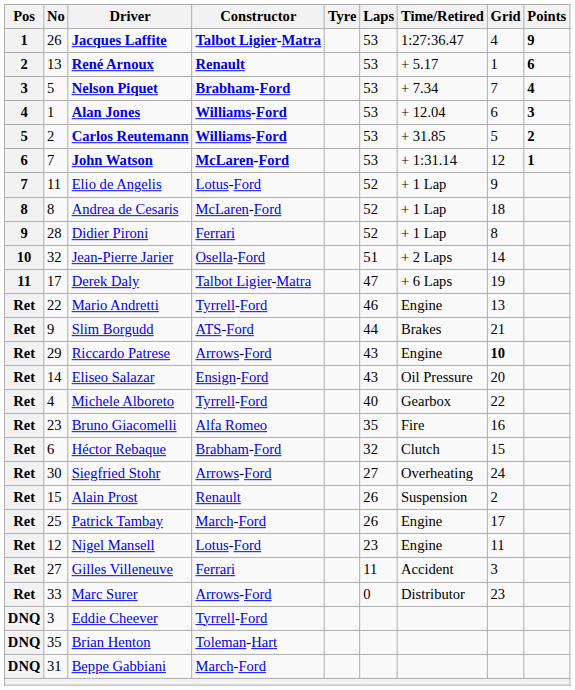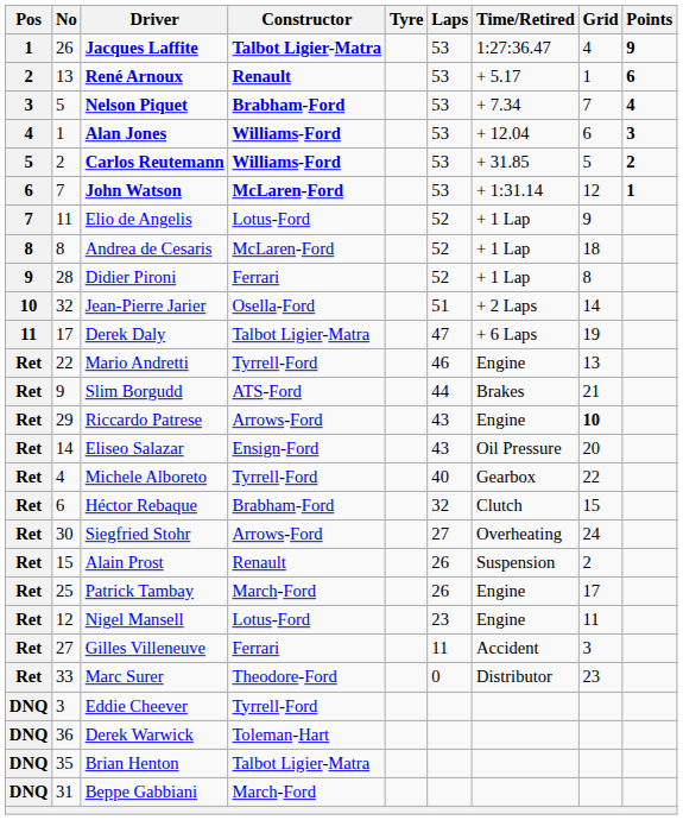 <table class="wikitable" style="font-size: 95%;">
 <tr>
 <th>Pos</th>
 <th>No</th>
 <th>Driver</th>
 <th>Constructor</th>
 <th>Tyre</th>
 <th>Laps</th>
 <th>Time/Retired</th>
 <th>Grid</th>
 <th>Points</th>
 </tr>
 <tr>
 <th>1</th>
 <td>26</td>
 <td> <strong><a href='#'>Jacques Laffite</a></strong></td>
 <td><strong><a href='#'>Talbot Ligier</a>-<a href='#'>Matra</a></strong></td>
 <td></td>
 <td>53</td>
 <td>1:27:36.47</td>
 <td>4</td>
 <td><strong>9</strong></td>
 </tr>
 <tr>
 <th>2</th>
 <td>13</td>
 <td> <strong><a href='#'>René Arnoux</a></strong></td>
 <td><strong><a href='#'>Renault</a></strong></td>
 <td></td>
 <td>53</td>
 <td>+ 5.17</td>
 <td>1</td>
 <td><strong>6</strong></td>
 </tr>
 <tr>
 <th>3</th>
 <td>5</td>
 <td> <strong><a href='#'>Nelson Piquet</a></strong></td>
 <td><strong><a href='#'>Brabham</a>-<a href='#'>Ford</a></strong></td>
 <td></td>
 <td>53</td>
 <td>+ 7.34</td>
 <td>7</td>
 <td><strong>4</strong></td>
 </tr>
 <tr>
 <th>4</th>
 <td>1</td>
 <td> <strong><a href='#'>Alan Jones</a></strong></td>
 <td><strong><a href='#'>Williams</a>-<a href='#'>Ford</a></strong></td>
 <td></td>
 <td>53</td>
 <td>+ 12.04</td>
 <td>6</td>
 <td><strong>3</strong></td>
 </tr>
 <tr>
 <th>5</th>
 <td>2</td>
 <td> <strong><a href='#'>Carlos Reutemann</a></strong></td>
 <td><strong><a href='#'>Williams</a>-<a href='#'>Ford</a></strong></td>
 <td></td>
 <td>53</td>
 <td>+ 31.85</td>
 <td>5</td>
 <td><strong>2</strong></td>
 </tr>
 <tr>
 <th>6</th>
 <td>7</td>
 <td> <strong><a href='#'>John Watson</a></strong></td>
 <td><strong><a href='#'>McLaren</a>-<a href='#'>Ford</a></strong></td>
 <td></td>
 <td>53</td>
 <td>+ 1:31.14</td>
 <td>12</td>
 <td><strong>1</strong></td>
 </tr>
 <tr>
 <th>7</th>
 <td>11</td>
 <td> <a href='#'>Elio de Angelis</a></td>
 <td><a href='#'>Lotus</a>-<a href='#'>Ford</a></td>
 <td></td>
 <td>52</td>
 <td>+ 1 Lap</td>
 <td>9</td>
 <td> </td>
 </tr>
 <tr>
 <th>8</th>
 <td>8</td>
 <td> <a href='#'>Andrea de Cesaris</a></td>
 <td><a href='#'>McLaren</a>-<a href='#'>Ford</a></td>
 <td></td>
 <td>52</td>
 <td>+ 1 Lap</td>
 <td>18</td>
 <td> </td>
 </tr>
 <tr>
 <th>9</th>
 <td>28</td>
 <td> <a href='#'>Didier Pironi</a></td>
 <td><a href='#'>Ferrari</a></td>
 <td></td>
 <td>52</td>
 <td>+ 1 Lap</td>
 <td>8</td>
 <td> </td>
 </tr>
 <tr>
 <th>10</th>
 <td>32</td>
 <td> <a href='#'>Jean-Pierre Jarier</a></td>
 <td><a href='#'>Osella</a>-<a href='#'>Ford</a></td>
 <td></td>
 <td>51</td>
 <td>+ 2 Laps</td>
 <td>14</td>
 <td> </td>
 </tr>
 <tr>
 <th>11</th>
 <td>17</td>
 <td> <a href='#'>Derek Daly</a></td>
 <td><a href='#'>Talbot Ligier</a>-<a href='#'>Matra</a></td>
 <td></td>
 <td>47</td>
 <td>+ 6 Laps</td>
 <td>19</td>
 <td> </td>
 </tr>
 <tr>
 <th>Ret</th>
 <td>22</td>
 <td> <a href='#'>Mario Andretti</a></td>
 <td><a href='#'>Tyrrell</a>-<a href='#'>Ford</a></td>
 <td></td>
 <td>46</td>
 <td>Engine</td>
 <td>13</td>
 <td> </td>
 </tr>
 <tr>
 <th>Ret</th>
 <td>9</td>
 <td> <a href='#'>Slim Borgudd</a></td>
 <td><a href='#'>ATS</a>-<a href='#'>Ford</a></td>
 <td></td>
 <td>44</td>
 <td>Brakes</td>
 <td>21</td>
 <td> </td>
 </tr>
 <tr>
 <th>Ret</th>
 <td>29</td>
 <td> <a href='#'>Riccardo Patrese</a></td>
 <td><a href='#'>Arrows</a>-<a href='#'>Ford</a></td>
 <td></td>
 <td>43</td>
 <td>Engine</td>
 <td><strong>10</strong></td>
 <td> </td>
 </tr>
 <tr>
 <th>Ret</th>
 <td>14</td>
 <td> <a href='#'>Eliseo Salazar</a></td>
 <td><a href='#'>Ensign</a>-<a href='#'>Ford</a></td>
 <td></td>
 <td>43</td>
 <td>Oil Pressure</td>
 <td>20</td>
 <td> </td>
 </tr>
 <tr>
 <th>Ret</th>
 <td>4</td>
 <td> <a href='#'>Michele Alboreto</a></td>
 <td><a href='#'>Tyrrell</a>-<a href='#'>Ford</a></td>
 <td></td>
 <td>40</td>
 <td>Gearbox</td>
 <td>22</td>
 <td> </td>
 </tr>
 <tr>
 <th>Ret</th>
-<td>23</td>
-<td> <a href='#'>Bruno Giacomelli</a></td>
-<td><a href='#'>Alfa Romeo</a></td>
-<td></td>
-<td>35</td>
-<td>Fire</td>
-<td>16</td>
-<td> </td>
-</tr>
-<tr>
-<th>Ret</th>
 <td>6</td>
 <td> <a href='#'>Héctor Rebaque</a></td>
 <td><a href='#'>Brabham</a>-<a href='#'>Ford</a></td>
 <td></td>
 <td>32</td>
 <td>Clutch</td>
 <td>15</td>
 <td> </td>
 </tr>
 <tr>
 <th>Ret</th>
 <td>30</td>
 <td> <a href='#'>Siegfried Stohr</a></td>
 <td><a href='#'>Arrows</a>-<a href='#'>Ford</a></td>
 <td></td>
 <td>27</td>
 <td>Overheating</td>
 <td>24</td>
 <td> </td>
 </tr>
 <tr>
 <th>Ret</th>
 <td>15</td>
 <td> <a href='#'>Alain Prost</a></td>
 <td><a href='#'>Renault</a></td>
 <td></td>
 <td>26</td>
 <td>Suspension</td>
 <td>2</td>
 <td> </td>
 </tr>
 <tr>
 <th>Ret</th>
 <td>25</td>
 <td> <a href='#'>Patrick Tambay</a></td>
 <td><a href='#'>March</a>-<a href='#'>Ford</a></td>
 <td></td>
 <td>26</td>
 <td>Engine</td>
 <td>17</td>
 <td> </td>
 </tr>
 <tr>
 <th>Ret</th>
 <td>12</td>
 <td> <a href='#'>Nigel Mansell</a></td>
 <td><a href='#'>Lotus</a>-<a href='#'>Ford</a></td>
 <td></td>
 <td>23</td>
 <td>Engine</td>
 <td>11</td>
 <td> </td>
 </tr>
 <tr>
 <th>Ret</th>
 <td>27</td>
 <td> <a href='#'>Gilles Villeneuve</a></td>
 <td><a href='#'>Ferrari</a></td>
 <td></td>
 <td>11</td>
 <td>Accident</td>
 <td>3</td>
 <td> </td>
 </tr>
 <tr>
 <th>Ret</th>
 <td>33</td>
 <td> <a href='#'>Marc Surer</a></td>
-<td><a href='#'>Arrows</a>-<a href='#'>Ford</a></td>
+<td><a href='#'>Theodore</a>-<a href='#'>Ford</a></td>
 <td></td>
 <td>0</td>
 <td>Distributor</td>
 <td>23</td>
 <td> </td>
 </tr>
 <tr>
 <th>DNQ</th>
 <td>3</td>
 <td> <a href='#'>Eddie Cheever</a></td>
 <td><a href='#'>Tyrrell</a>-<a href='#'>Ford</a></td>
 <td></td>
 <td> </td>
 <td> </td>
 <td> </td>
 <td> </td>
 </tr>
 <tr>
 <th>DNQ</th>
+<td>36</td>
+<td> <a href='#'>Derek Warwick</a></td>
+<td><a href='#'>Toleman</a>-<a href='#'>Hart</a></td>
+<td></td>
+<td> </td>
+<td> </td>
+<td> </td>
+<td> </td>
+</tr>
+<tr>
+<th>DNQ</th>
 <td>35</td>
 <td> <a href='#'>Brian Henton</a></td>
-<td><a href='#'>Toleman</a>-<a href='#'>Hart</a></td>
+<td><a href='#'>Talbot Ligier</a>-<a href='#'>Matra</a></td>
 <td></td>
 <td> </td>
 <td> </td>
 <td> </td>
 <td> </td>
 </tr>
 <tr>
 <th>DNQ</th>
 <td>31</td>
 <td> <a href='#'>Beppe Gabbiani</a></td>
 <td><a href='#'>March</a>-<a href='#'>Ford</a></td>
 <td></td>
 <td> </td>
 <td> </td>
 <td> </td>
 <td> </td>
 </tr>
 <tr>
 <th colspan="9"></th>
 </tr>
 </table>
